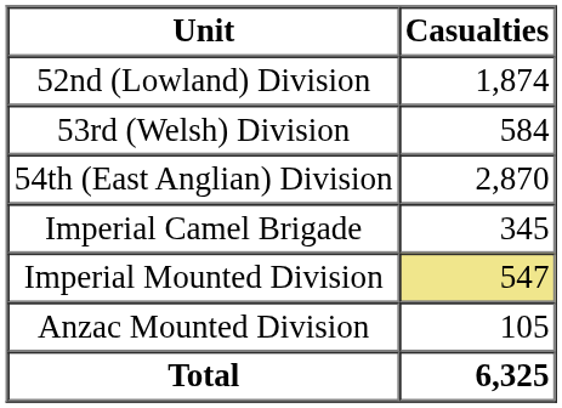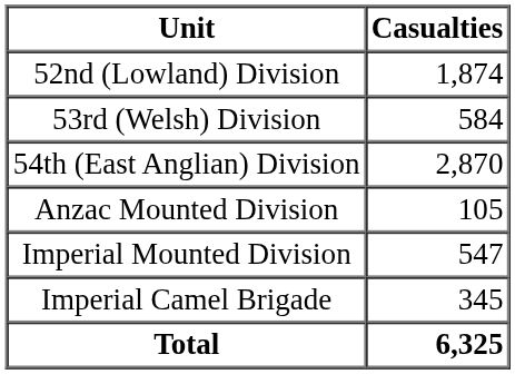 <table border=1 cellpadding=2 cellspacing=0 align=right>
 <tr>
 <th>Unit</th>
 <th>Casualties</th>
 </tr>
 <tr>
 <td align=center>52nd (Lowland) Division</td>
 <td align=right>1,874</td>
 </tr>
 <tr>
 <td align=center>53rd (Welsh) Division</td>
 <td align=right>584</td>
 </tr>
 <tr>
 <td align=center>54th (East Anglian) Division</td>
 <td align=right>2,870</td>
 </tr>
 <tr>
-<td align=center>Imperial Camel Brigade</td>
-<td align=right>345</td>
+<td align=center>Anzac Mounted Division</td>
+<td align=right>105</td>
 </tr>
 <tr>
 <td align=center>Imperial Mounted Division</td>
-<td align=right style="background: khaki;">547</td>
+<td align=right>547</td>
 </tr>
 <tr>
-<td align=center>Anzac Mounted Division</td>
-<td align=right>105</td>
+<td align=center>Imperial Camel Brigade</td>
+<td align=right>345</td>
 </tr>
 <tr>
 <th>Total</th>
 <th align=right>6,325</th>
 </tr>
 </table>
